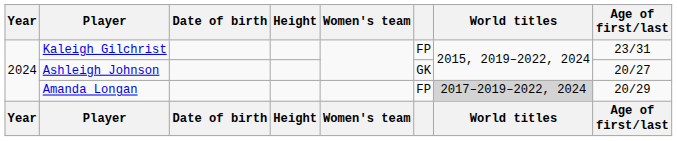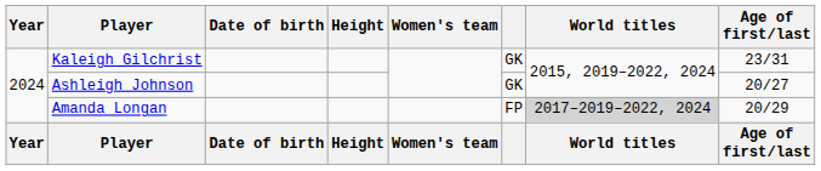 <table class="wikitable sortable" style="text-align: center; font-size: 90%; margin-left: 1em;">
 <tr>
 <th>Year</th>
 <th>Player</th>
 <th>Date of birth</th>
 <th>Height</th>
 <th>Women's team</th>
 <th></th>
 <th>World titles</th>
 <th>Age of<br>first/last</th>
 </tr>
 <tr>
 <td rowspan="3">2024</td>
 <td style="text-align: left;" data-sort-value="Gilchrist, Kaleigh"><a href='#'>Kaleigh Gilchrist</a></td>
 <td style="text-align: right;"></td>
 <td style="text-align: left;"></td>
 <td rowspan="2" style="text-align: left;"></td>
-<td>FP</td>
+<td>GK</td>
 <td rowspan="2">2015, 2019–2022, 2024</td>
 <td>23/31</td>
 </tr>
 <tr>
 <td style="text-align: left;" data-sort-value="Johnson, Ashleigh"><a href='#'>Ashleigh Johnson</a></td>
 <td style="text-align: right;"></td>
 <td style="text-align: left;"></td>
 <td>GK</td>
 <td>20/27</td>
 </tr>
 <tr>
 <td style="text-align: left;" data-sort-value="Longan, Amanda"><a href='#'>Amanda Longan</a></td>
 <td style="text-align: right;"></td>
 <td style="text-align: left;"></td>
 <td style="text-align: left;"></td>
 <td>FP</td>
 <td style="background: lightgrey;">2017–2019–2022, 2024</td>
 <td>20/29</td>
 </tr>
 <tr>
 <th>Year</th>
 <th>Player</th>
 <th>Date of birth</th>
 <th>Height</th>
 <th>Women's team</th>
 <th></th>
 <th>World titles</th>
 <th>Age of<br>first/last</th>
 </tr>
 </table>
